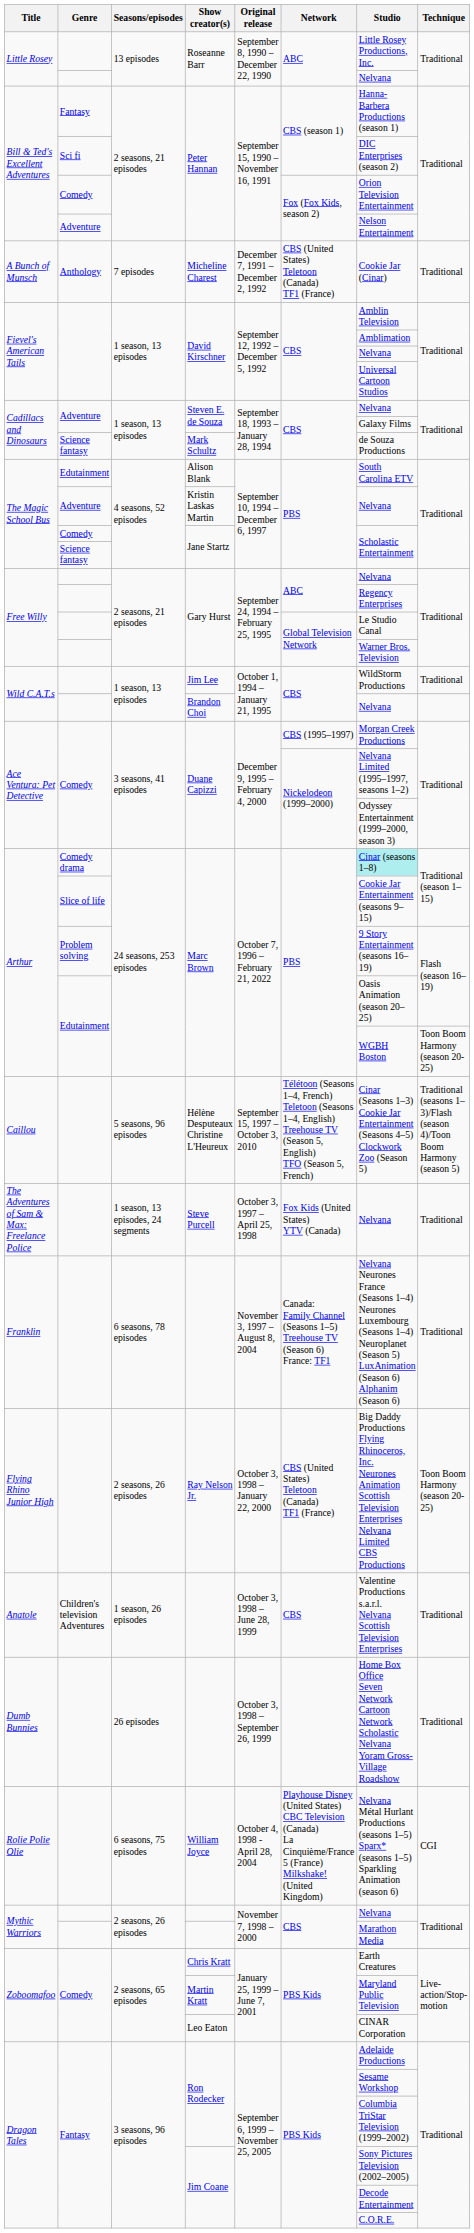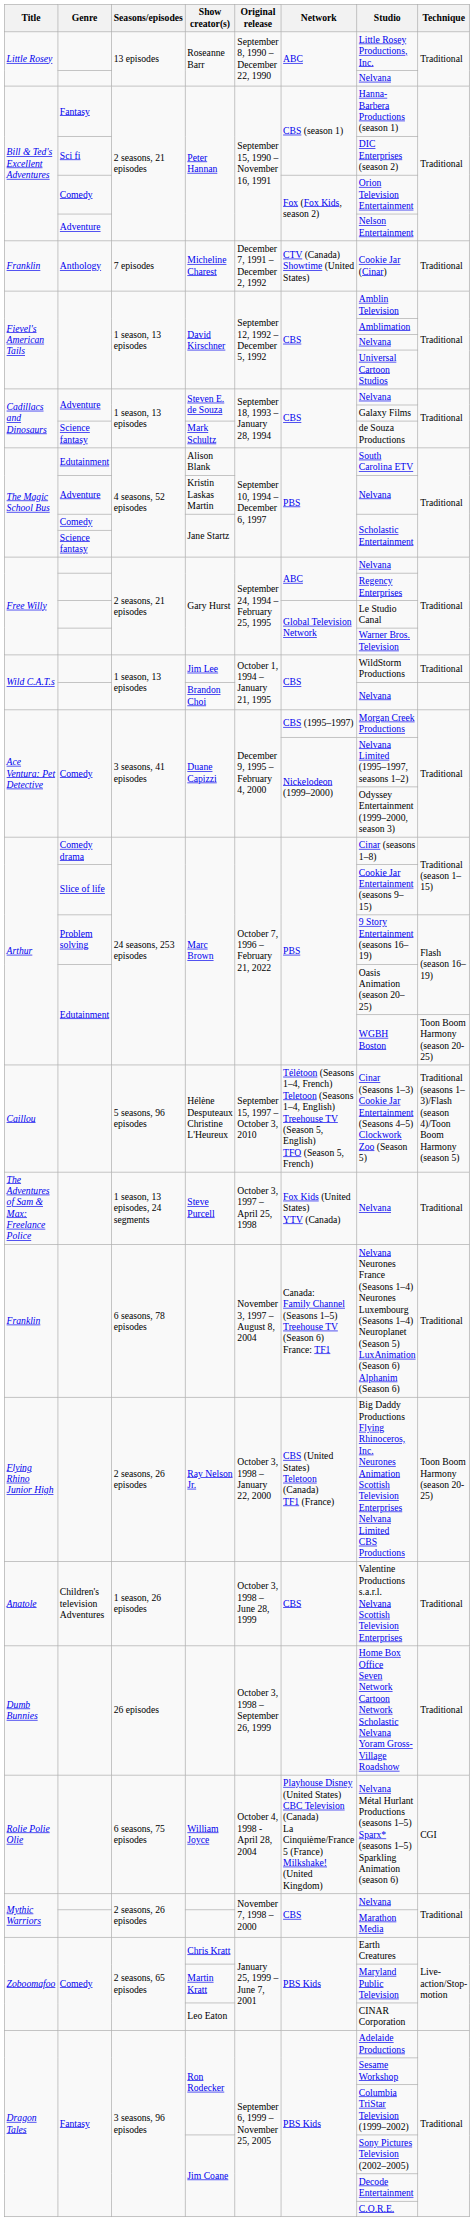 <table class="wikitable sortable" style="text-align: left; font-size:90%; width:100%;">
 <tr>
 <th>Title</th>
 <th>Genre</th>
 <th>Seasons/episodes</th>
 <th>Show creator(s)</th>
 <th>Original release</th>
 <th>Network</th>
 <th>Studio</th>
 <th>Technique</th>
 </tr>
 <tr>
 <td rowspan="2"><em><a href='#'>Little Rosey</a></em></td>
 <td></td>
 <td rowspan="2">13 episodes</td>
 <td rowspan="2">Roseanne Barr</td>
 <td rowspan="2">September 8, 1990 – December 22, 1990</td>
 <td rowspan="2"><a href='#'>ABC</a></td>
 <td><a href='#'>Little Rosey Productions, Inc.</a></td>
 <td rowspan="2">Traditional</td>
 </tr>
 <tr>
 <td></td>
 <td><a href='#'>Nelvana</a></td>
 </tr>
 <tr>
 <td rowspan="4"><em><a href='#'>Bill & Ted's Excellent Adventures</a></em></td>
 <td><a href='#'>Fantasy</a></td>
 <td rowspan="4">2 seasons, 21 episodes</td>
 <td rowspan="4"><a href='#'>Peter Hannan</a></td>
 <td rowspan="4">September 15, 1990 – November 16, 1991</td>
 <td rowspan="2"><a href='#'>CBS</a> (season 1)</td>
 <td><a href='#'>Hanna-Barbera Productions</a> (season 1)</td>
 <td rowspan="4">Traditional</td>
 </tr>
 <tr>
 <td><a href='#'>Sci fi</a></td>
 <td><a href='#'>DIC Enterprises</a> (season 2)</td>
 </tr>
 <tr>
 <td><a href='#'>Comedy</a></td>
 <td rowspan="2"><a href='#'>Fox</a> (<a href='#'>Fox Kids</a>, season 2)</td>
 <td><a href='#'>Orion Television Entertainment</a></td>
 </tr>
 <tr>
 <td><a href='#'>Adventure</a></td>
 <td><a href='#'>Nelson Entertainment</a></td>
 </tr>
 <tr>
-<td><em><a href='#'>A Bunch of Munsch</a></em></td>
+<td><em><a href='#'>Franklin</a></em></td>
 <td><a href='#'>Anthology</a></td>
 <td>7 episodes</td>
 <td><a href='#'>Micheline Charest</a></td>
 <td>December 7, 1991 – December 2, 1992</td>
-<td><a href='#'>CBS</a> (United States)<br> <a href='#'>Teletoon</a> (Canada)<br><a href='#'>TF1</a> (France)</td>
+<td><a href='#'>CTV</a> (Canada)<br><a href='#'>Showtime</a> (United States)</td>
 <td><a href='#'>Cookie Jar</a> (<a href='#'>Cinar</a>)</td>
 <td>Traditional</td>
 </tr>
 <tr>
 <td rowspan="4"><em><a href='#'>Fievel's American Tails</a></em></td>
 <td rowspan="4"></td>
 <td rowspan="4">1 season, 13 episodes</td>
 <td rowspan="4"><a href='#'>David Kirschner</a></td>
 <td rowspan="4">September 12, 1992 – December 5, 1992</td>
 <td rowspan="4"><a href='#'>CBS</a></td>
 <td><a href='#'>Amblin Television</a></td>
 <td rowspan="4">Traditional</td>
 </tr>
 <tr>
 <td><a href='#'>Amblimation</a></td>
 </tr>
 <tr>
 <td><a href='#'>Nelvana</a></td>
 </tr>
 <tr>
 <td><a href='#'>Universal Cartoon Studios</a></td>
 </tr>
 <tr>
 <td rowspan="3"><em><a href='#'>Cadillacs and Dinosaurs</a></em></td>
 <td rowspan="2"><a href='#'>Adventure</a></td>
 <td rowspan="3">1 season, 13 episodes</td>
 <td rowspan="2"><a href='#'>Steven E. de Souza</a></td>
 <td rowspan="3">September 18, 1993 – January 28, 1994</td>
 <td rowspan="3"><a href='#'>CBS</a></td>
 <td><a href='#'>Nelvana</a></td>
 <td rowspan="3">Traditional</td>
 </tr>
 <tr>
 <td>Galaxy Films</td>
 </tr>
 <tr>
 <td><a href='#'>Science fantasy</a></td>
 <td><a href='#'>Mark Schultz</a></td>
 <td>de Souza Productions</td>
 </tr>
 <tr>
 <td rowspan="4"><em><a href='#'>The Magic School Bus</a></em></td>
 <td><a href='#'>Edutainment</a></td>
 <td rowspan="4">4 seasons, 52 episodes</td>
 <td>Alison Blank</td>
 <td rowspan="4">September 10, 1994 – December 6, 1997</td>
 <td rowspan="4"><a href='#'>PBS</a></td>
 <td><a href='#'>South Carolina ETV</a></td>
 <td rowspan="4">Traditional</td>
 </tr>
 <tr>
 <td><a href='#'>Adventure</a></td>
 <td>Kristin Laskas Martin</td>
 <td><a href='#'>Nelvana</a></td>
 </tr>
 <tr>
 <td><a href='#'>Comedy</a></td>
 <td rowspan="2">Jane Startz</td>
 <td rowspan="2"><a href='#'>Scholastic Entertainment</a></td>
 </tr>
 <tr>
 <td><a href='#'>Science fantasy</a></td>
 </tr>
 <tr>
 <td rowspan="4"><em><a href='#'>Free Willy</a></em></td>
 <td></td>
 <td rowspan="4">2 seasons, 21 episodes</td>
 <td rowspan="4">Gary Hurst</td>
 <td rowspan="4">September 24, 1994 – February 25, 1995</td>
 <td rowspan="2"><a href='#'>ABC</a></td>
 <td><a href='#'>Nelvana</a></td>
 <td rowspan="4">Traditional</td>
 </tr>
 <tr>
 <td></td>
 <td><a href='#'>Regency Enterprises</a></td>
 </tr>
 <tr>
 <td></td>
 <td rowspan="2"><a href='#'>Global Television Network</a></td>
 <td>Le Studio Canal</td>
 </tr>
 <tr>
 <td></td>
 <td><a href='#'>Warner Bros. Television</a></td>
 </tr>
 <tr>
 <td rowspan="2"><em><a href='#'>Wild C.A.T.s</a></em></td>
 <td></td>
 <td rowspan="2">1 season, 13 episodes</td>
 <td><a href='#'>Jim Lee</a></td>
 <td rowspan="2">October 1, 1994 – January 21, 1995</td>
 <td rowspan="2"><a href='#'>CBS</a></td>
 <td>WildStorm Productions</td>
 <td>Traditional</td>
 </tr>
 <tr>
 <td></td>
 <td><a href='#'>Brandon Choi</a></td>
 <td><a href='#'>Nelvana</a></td>
 <td></td>
 </tr>
 <tr>
 <td rowspan="3"><em><a href='#'>Ace Ventura: Pet Detective</a></em></td>
 <td rowspan="3"><a href='#'>Comedy</a></td>
 <td rowspan="3">3 seasons, 41 episodes</td>
 <td rowspan="3"><a href='#'>Duane Capizzi</a></td>
 <td rowspan="3">December 9, 1995 – February 4, 2000</td>
 <td><a href='#'>CBS</a> (1995–1997)</td>
 <td><a href='#'>Morgan Creek Productions</a></td>
 <td rowspan="3">Traditional</td>
 </tr>
 <tr>
 <td rowspan="2"><a href='#'>Nickelodeon</a> (1999–2000)</td>
 <td><a href='#'>Nelvana Limited</a> (1995–1997, seasons 1–2)</td>
 </tr>
 <tr>
 <td>Odyssey Entertainment (1999–2000, season 3)</td>
 </tr>
 <tr>
 <td rowspan="5"><em><a href='#'>Arthur</a></em></td>
 <td><a href='#'>Comedy drama</a></td>
 <td rowspan="5">24 seasons, 253 episodes</td>
 <td rowspan="5"><a href='#'>Marc Brown</a></td>
 <td rowspan="5">October 7, 1996 – February 21, 2022</td>
 <td rowspan="5"><a href='#'>PBS</a></td>
-<td style="background: paleturquoise;"><a href='#'>Cinar</a> (seasons 1–8)</td>
+<td><a href='#'>Cinar</a> (seasons 1–8)</td>
 <td rowspan="2">Traditional (season 1–15)</td>
 </tr>
 <tr>
 <td><a href='#'>Slice of life</a></td>
 <td><a href='#'>Cookie Jar Entertainment</a> (seasons 9–15)</td>
 </tr>
 <tr>
 <td><a href='#'>Problem solving</a></td>
 <td><a href='#'>9 Story Entertainment</a> (seasons 16–19)</td>
 <td rowspan="2">Flash (season 16–19)</td>
 </tr>
 <tr>
 <td rowspan="2"><a href='#'>Edutainment</a></td>
 <td>Oasis Animation (season 20–25)</td>
 </tr>
 <tr>
 <td><a href='#'>WGBH Boston</a></td>
 <td>Toon Boom Harmony (season 20-25)</td>
 </tr>
 <tr>
 <td><em><a href='#'>Caillou</a></em></td>
 <td></td>
 <td>5 seasons, 96 episodes</td>
 <td>Hélène Desputeaux<br> Christine L'Heureux</td>
 <td>September 15, 1997 – October 3, 2010</td>
 <td><a href='#'>Télétoon</a> (Seasons 1–4, French)<br> <a href='#'>Teletoon</a> (Seasons 1–4, English)<br> <a href='#'>Treehouse TV</a> (Season 5, English)<br><a href='#'>TFO</a> (Season 5, French)</td>
 <td><a href='#'>Cinar</a> (Seasons 1–3)<br> <a href='#'>Cookie Jar Entertainment</a> (Seasons 4–5)<br> <a href='#'>Clockwork Zoo</a> (Season 5)</td>
 <td>Traditional (seasons 1–3)/Flash (season 4)/Toon Boom Harmony (season 5)</td>
 </tr>
 <tr>
 <td><em><a href='#'>The Adventures of Sam & Max: Freelance Police</a></em></td>
 <td></td>
 <td>1 season, 13 episodes, 24 segments</td>
 <td><a href='#'>Steve Purcell</a></td>
 <td>October 3, 1997 – April 25, 1998</td>
 <td><a href='#'>Fox Kids</a> (United States)<br> <a href='#'>YTV</a> (Canada)</td>
 <td><a href='#'>Nelvana</a></td>
 <td>Traditional</td>
 </tr>
 <tr>
 <td><em><a href='#'>Franklin</a></em></td>
 <td></td>
 <td>6 seasons, 78 episodes</td>
 <td></td>
 <td>November 3, 1997 – August 8, 2004</td>
 <td>Canada:<br><a href='#'>Family Channel</a> (Seasons 1–5)<br><a href='#'>Treehouse TV</a> (Season 6)<br>France: <a href='#'>TF1</a></td>
 <td><a href='#'>Nelvana</a><br> Neurones France (Seasons 1–4)<br> Neurones Luxembourg (Seasons 1–4)<br> Neuroplanet (Season 5)<br> <a href='#'>LuxAnimation</a> (Season 6)<br> <a href='#'>Alphanim</a> (Season 6)</td>
 <td>Traditional</td>
 </tr>
 <tr>
 <td><em><a href='#'>Flying Rhino Junior High</a></em></td>
 <td></td>
 <td>2 seasons, 26 episodes</td>
 <td><a href='#'>Ray Nelson Jr.</a></td>
 <td>October 3, 1998 – January 22, 2000</td>
 <td><a href='#'>CBS</a> (United States)<br> <a href='#'>Teletoon</a> (Canada)<br><a href='#'>TF1</a> (France)</td>
 <td>Big Daddy Productions<br> <a href='#'>Flying Rhinoceros, Inc.</a><br> <a href='#'>Neurones Animation</a><br> <a href='#'>Scottish Television Enterprises</a><br> <a href='#'>Nelvana Limited</a><br> <a href='#'>CBS Productions</a></td>
 <td>Toon Boom Harmony (season 20-25)</td>
 </tr>
 <tr>
 <td><em><a href='#'>Anatole</a></em></td>
 <td>Children's television<br>Adventures</td>
 <td>1 season, 26 episodes</td>
 <td></td>
 <td>October 3, 1998 – June 28, 1999</td>
 <td><a href='#'>CBS</a></td>
 <td>Valentine Productions s.a.r.l.<br> <a href='#'>Nelvana</a><br> <a href='#'>Scottish Television Enterprises</a></td>
 <td>Traditional</td>
 </tr>
 <tr>
 <td><em><a href='#'>Dumb Bunnies</a></em></td>
 <td></td>
 <td>26 episodes</td>
 <td></td>
 <td>October 3, 1998 – September 26, 1999</td>
 <td></td>
 <td><a href='#'>Home Box Office</a><br> <a href='#'>Seven Network</a><br> <a href='#'>Cartoon Network</a><br> <a href='#'>Scholastic</a><br> <a href='#'>Nelvana</a><br> <a href='#'>Yoram Gross-Village Roadshow</a></td>
 <td>Traditional</td>
 </tr>
 <tr>
 <td><em><a href='#'>Rolie Polie Olie</a></em></td>
 <td></td>
 <td>6 seasons, 75 episodes</td>
 <td><a href='#'>William Joyce</a></td>
 <td>October 4, 1998 - April 28, 2004</td>
 <td><a href='#'>Playhouse Disney</a> (United States)<br> <a href='#'>CBC Television</a> (Canada)<br> La Cinquième/France 5 (France)<br> <a href='#'>Milkshake!</a> (United Kingdom)</td>
 <td><a href='#'>Nelvana</a> <br> Métal Hurlant Productions (seasons 1–5) <br> <a href='#'>Sparx*</a> (seasons 1–5) <br> Sparkling Animation (season 6)</td>
 <td>CGI</td>
 </tr>
 <tr>
 <td rowspan="2"><em><a href='#'>Mythic Warriors</a></em></td>
 <td></td>
 <td rowspan="2">2 seasons, 26 episodes</td>
 <td></td>
 <td rowspan="2">November 7, 1998 – 2000</td>
 <td rowspan="2"><a href='#'>CBS</a></td>
 <td><a href='#'>Nelvana</a></td>
 <td rowspan="2">Traditional</td>
 </tr>
 <tr>
 <td></td>
 <td></td>
 <td><a href='#'>Marathon Media</a></td>
 </tr>
 <tr>
 <td rowspan="3"><em><a href='#'>Zoboomafoo</a></em></td>
 <td rowspan="3"><a href='#'>Comedy</a></td>
 <td rowspan="3">2 seasons, 65 episodes</td>
 <td><a href='#'>Chris Kratt</a></td>
 <td rowspan="3">January 25, 1999 – June 7, 2001</td>
 <td rowspan="3"><a href='#'>PBS Kids</a></td>
 <td>Earth Creatures</td>
 <td rowspan="3">Live-action/Stop-motion</td>
 </tr>
 <tr>
 <td><a href='#'>Martin Kratt</a></td>
 <td><a href='#'>Maryland Public Television</a></td>
 </tr>
 <tr>
 <td>Leo Eaton</td>
 <td>CINAR Corporation</td>
 </tr>
 <tr>
 <td rowspan="6"><em><a href='#'>Dragon Tales</a></em></td>
 <td rowspan="6"><a href='#'>Fantasy</a></td>
 <td rowspan="6">3 seasons, 96 episodes</td>
 <td rowspan="3"><a href='#'>Ron Rodecker</a></td>
 <td rowspan="6">September 6, 1999 – November 25, 2005</td>
 <td rowspan="6"><a href='#'>PBS Kids</a></td>
 <td><a href='#'>Adelaide Productions</a></td>
 <td rowspan="6">Traditional</td>
 </tr>
 <tr>
 <td><a href='#'>Sesame Workshop</a></td>
 </tr>
 <tr>
 <td><a href='#'>Columbia TriStar Television</a> (1999–2002)</td>
 </tr>
 <tr>
 <td rowspan="3"><a href='#'>Jim Coane</a></td>
 <td><a href='#'>Sony Pictures Television</a> (2002–2005)</td>
 </tr>
 <tr>
 <td><a href='#'>Decode Entertainment</a></td>
 </tr>
 <tr>
 <td><a href='#'>C.O.R.E.</a></td>
 </tr>
 </table>
